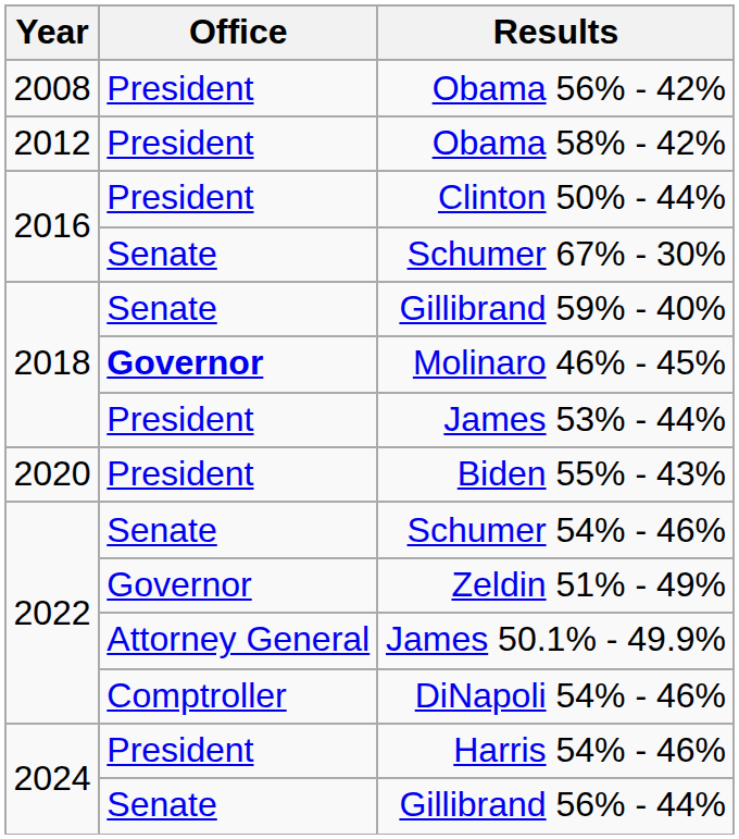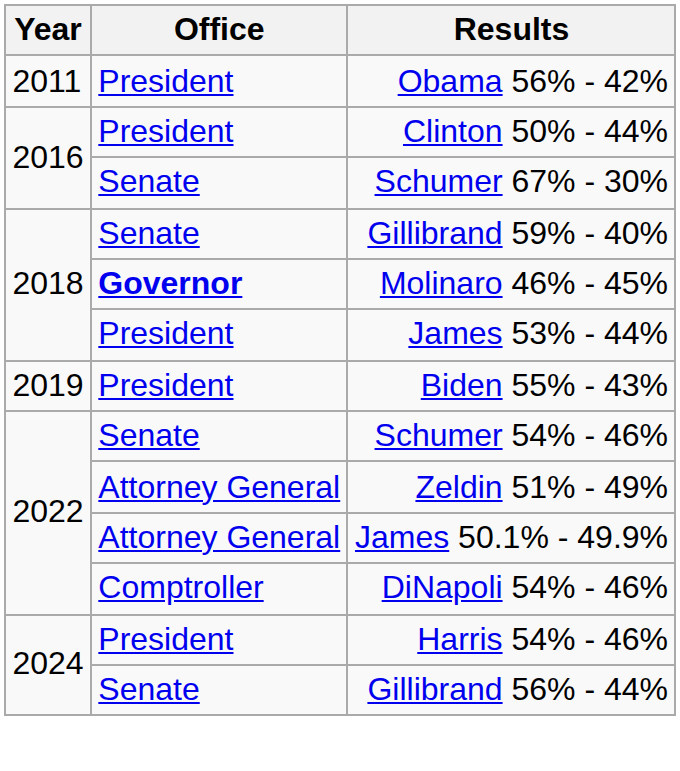 <table class=wikitable>
 <tr>
 <th>Year</th>
 <th>Office</th>
 <th>Results</th>
 </tr>
 <tr>
-<td>2008</td>
+<td>2011</td>
 <td><a href='#'>President</a></td>
 <td align="right" ><a href='#'>Obama</a> 56% - 42%</td>
-</tr>
-<tr>
-<td>2012</td>
-<td><a href='#'>President</a></td>
-<td align="right" ><a href='#'>Obama</a> 58% - 42%</td>
 </tr>
 <tr>
 <td rowspan=2>2016</td>
 <td><a href='#'>President</a></td>
 <td align="right" ><a href='#'>Clinton</a> 50% - 44%</td>
 </tr>
 <tr>
 <td><a href='#'>Senate</a></td>
 <td align="right" ><a href='#'>Schumer</a> 67% - 30%</td>
 </tr>
 <tr>
 <td rowspan=3>2018</td>
 <td><a href='#'>Senate</a></td>
 <td align="right" ><a href='#'>Gillibrand</a> 59% - 40%</td>
 </tr>
 <tr>
 <td><strong><a href='#'>Governor</a></strong></td>
 <td align="right" ><a href='#'>Molinaro</a> 46% - 45%</td>
 </tr>
 <tr>
 <td><a href='#'>President</a></td>
 <td align="right" ><a href='#'>James</a> 53% - 44%</td>
 </tr>
 <tr>
-<td>2020</td>
+<td>2019</td>
 <td><a href='#'>President</a></td>
 <td align="right" ><a href='#'>Biden</a> 55% - 43%</td>
 </tr>
 <tr>
 <td rowspan=4>2022</td>
 <td><a href='#'>Senate</a></td>
 <td align="right" ><a href='#'>Schumer</a> 54% - 46%</td>
 </tr>
 <tr>
-<td><a href='#'>Governor</a></td>
+<td><a href='#'>Attorney General</a></td>
 <td align="right" ><a href='#'>Zeldin</a> 51% - 49%</td>
 </tr>
 <tr>
 <td><a href='#'>Attorney General</a></td>
 <td align="right" ><a href='#'>James</a> 50.1% - 49.9%</td>
 </tr>
 <tr>
 <td><a href='#'>Comptroller</a></td>
 <td align="right" ><a href='#'>DiNapoli</a> 54% - 46%</td>
 </tr>
 <tr>
 <td rowspan=2>2024</td>
 <td><a href='#'>President</a></td>
 <td align="right" ><a href='#'>Harris</a> 54% - 46%</td>
 </tr>
 <tr>
 <td><a href='#'>Senate</a></td>
 <td align="right" ><a href='#'>Gillibrand</a> 56% - 44%</td>
 </tr>
 </table>
